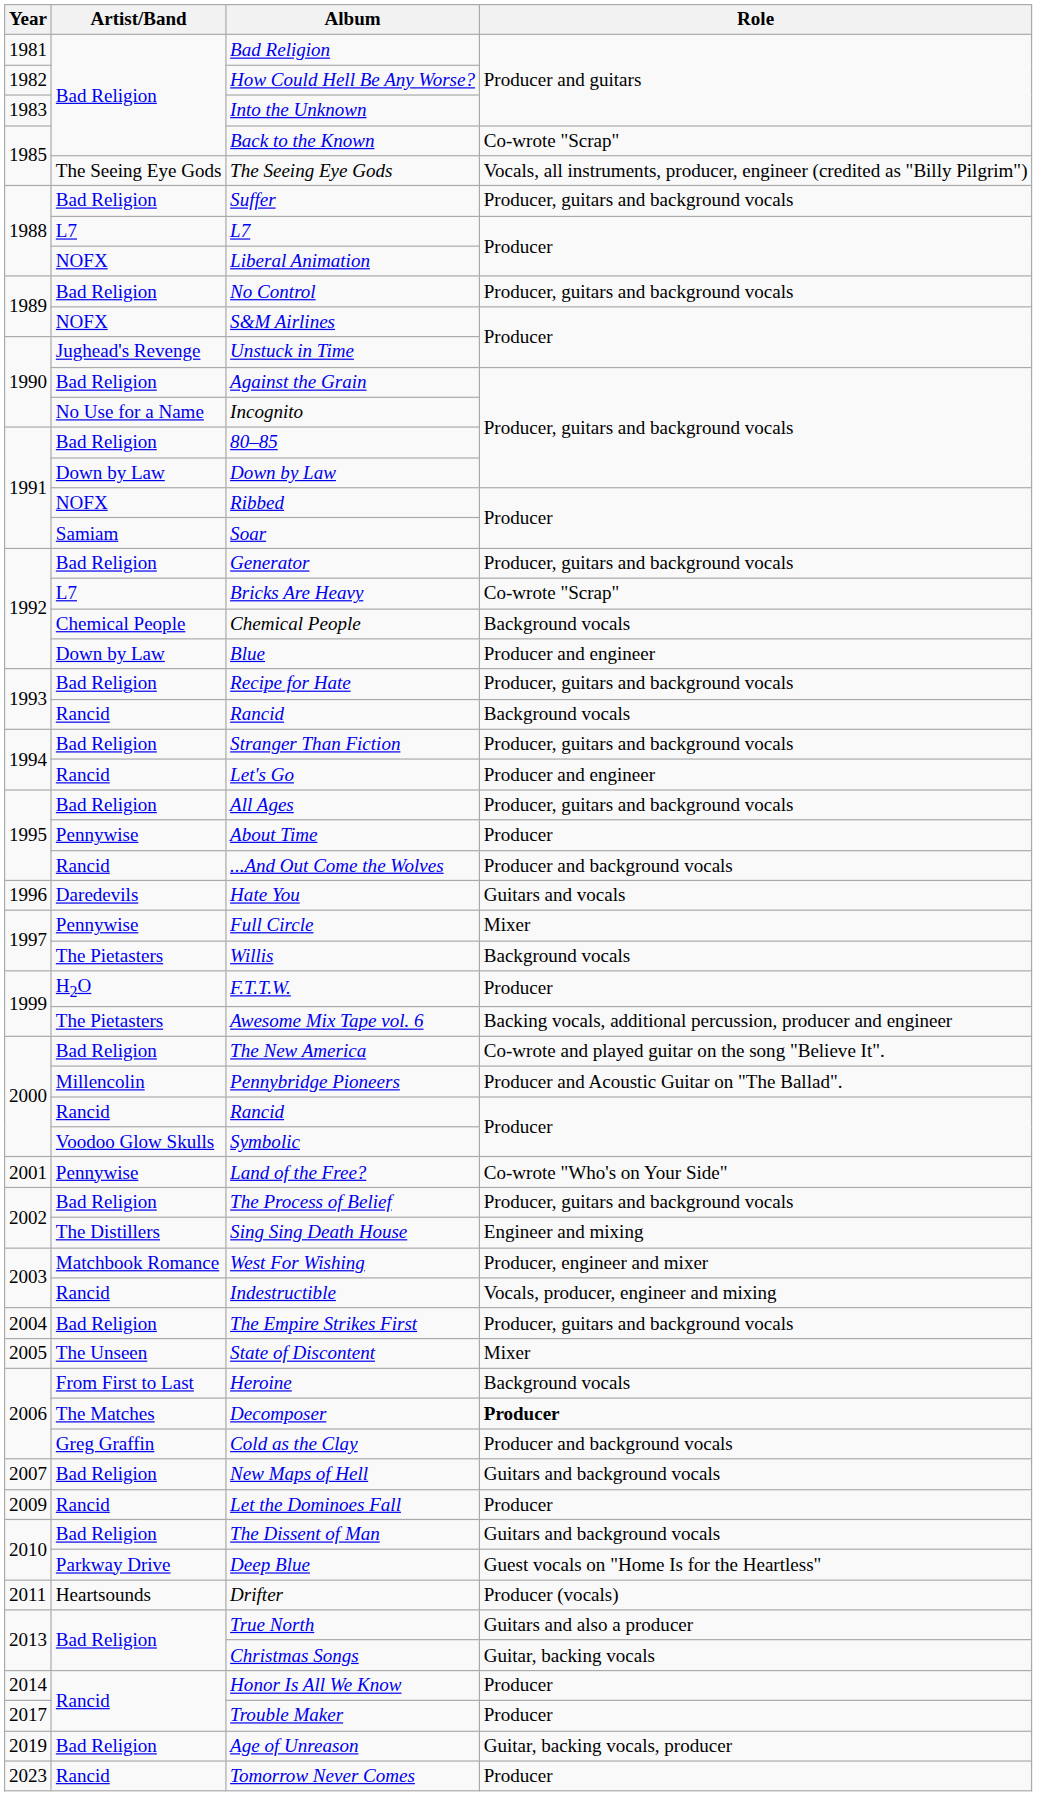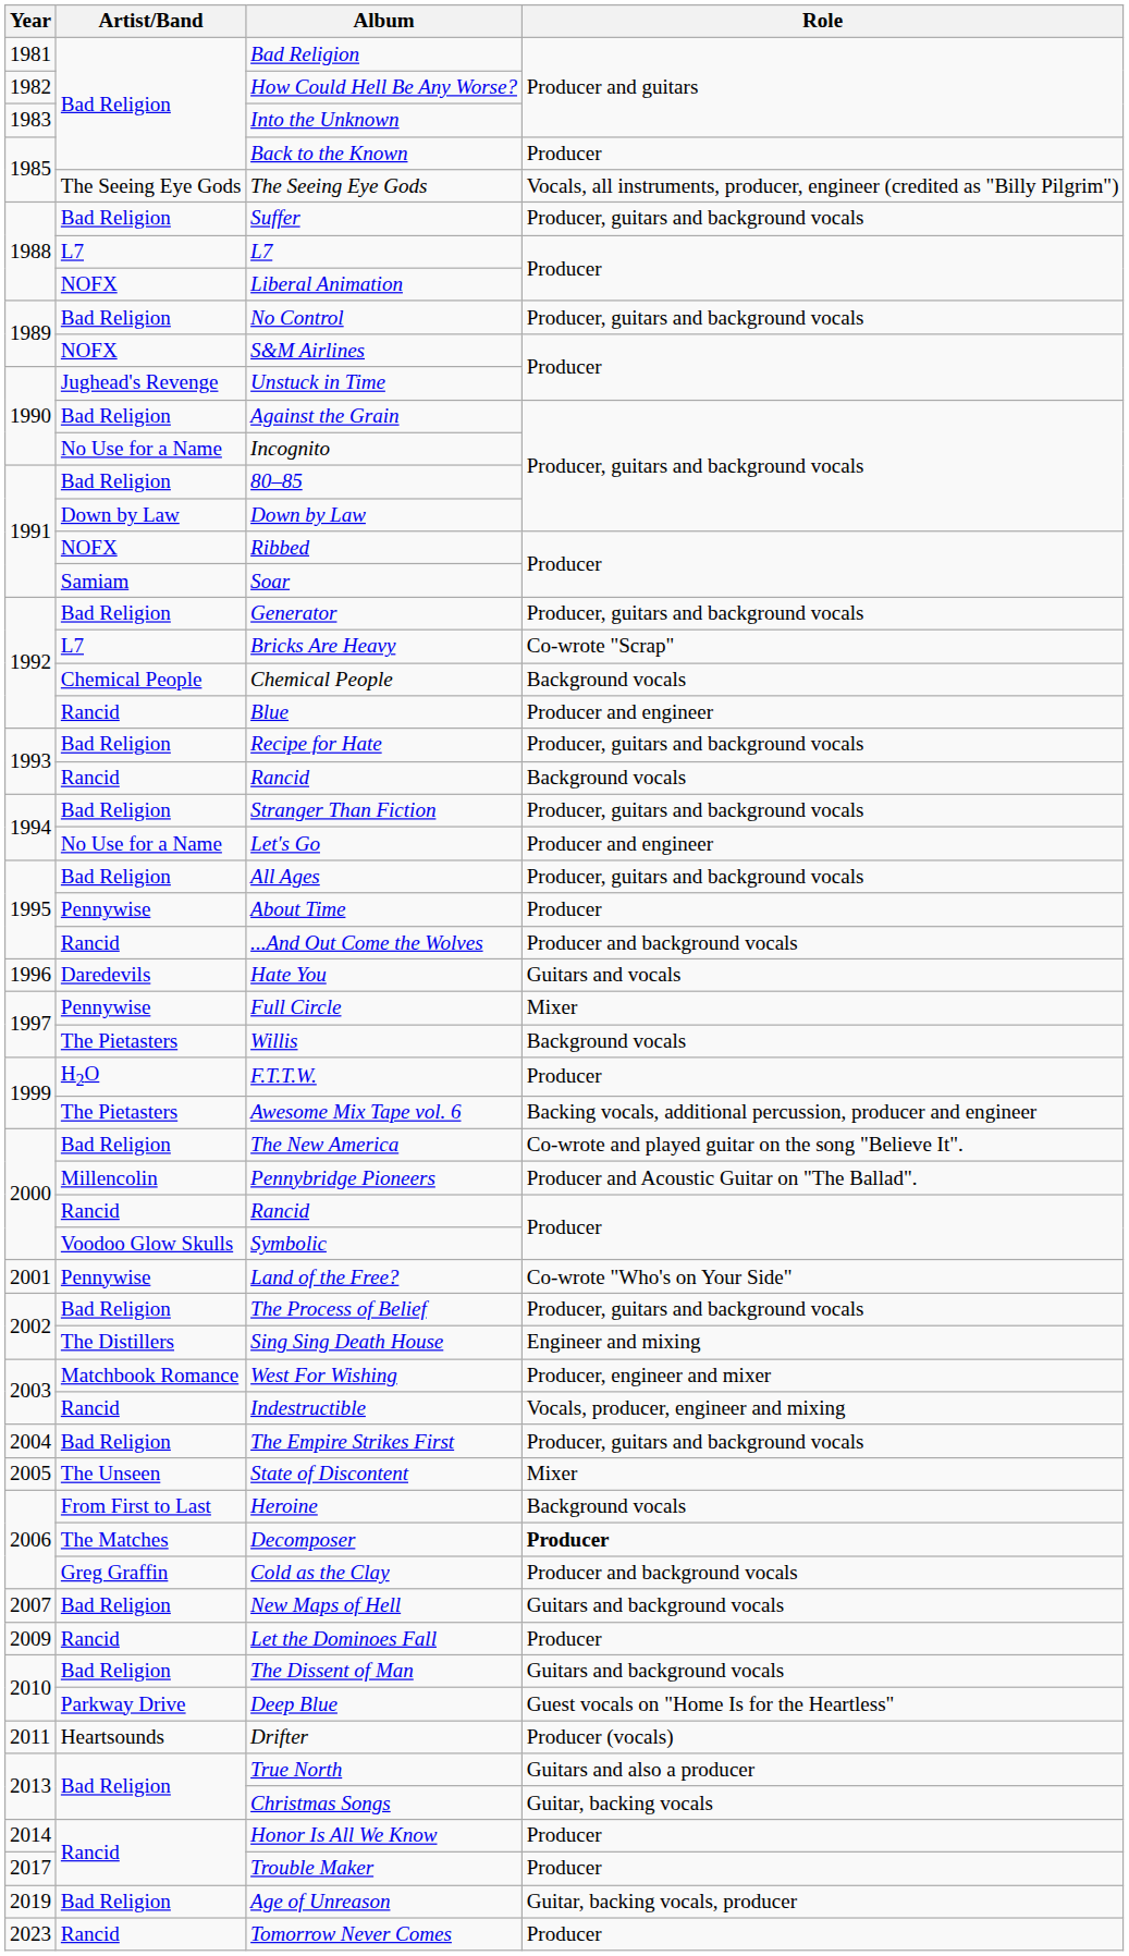 <table class="wikitable">
 <tr>
 <th>Year</th>
 <th>Artist/Band</th>
 <th>Album</th>
 <th>Role</th>
 </tr>
 <tr>
 <td>1981</td>
 <td rowspan="4"><a href='#'>Bad Religion</a></td>
 <td><em><a href='#'>Bad Religion</a></em></td>
 <td rowspan="3">Producer and guitars</td>
 </tr>
 <tr>
 <td>1982</td>
 <td><em><a href='#'>How Could Hell Be Any Worse?</a></em></td>
 </tr>
 <tr>
 <td>1983</td>
 <td><em><a href='#'>Into the Unknown</a></em></td>
 </tr>
 <tr>
 <td rowspan="2">1985</td>
 <td><em><a href='#'>Back to the Known</a></em></td>
-<td>Co-wrote "Scrap"</td>
+<td>Producer</td>
 </tr>
 <tr>
 <td>The Seeing Eye Gods</td>
 <td><em>The Seeing Eye Gods</em></td>
 <td>Vocals, all instruments, producer, engineer (credited as "Billy Pilgrim")</td>
 </tr>
 <tr>
 <td rowspan="3">1988</td>
 <td><a href='#'>Bad Religion</a></td>
 <td><em><a href='#'>Suffer</a></em></td>
 <td>Producer, guitars and background vocals</td>
 </tr>
 <tr>
 <td><a href='#'>L7</a></td>
 <td><em><a href='#'>L7</a></em></td>
 <td rowspan="2">Producer</td>
 </tr>
 <tr>
 <td><a href='#'>NOFX</a></td>
 <td><em><a href='#'>Liberal Animation</a></em></td>
 </tr>
 <tr>
 <td rowspan="2">1989</td>
 <td><a href='#'>Bad Religion</a></td>
 <td><em><a href='#'>No Control</a></em></td>
 <td>Producer, guitars and background vocals</td>
 </tr>
 <tr>
 <td><a href='#'>NOFX</a></td>
 <td><em><a href='#'>S&M Airlines</a></em></td>
 <td rowspan="2">Producer</td>
 </tr>
 <tr>
 <td rowspan="3">1990</td>
 <td><a href='#'>Jughead's Revenge</a></td>
 <td><em><a href='#'>Unstuck in Time</a></em></td>
 </tr>
 <tr>
 <td><a href='#'>Bad Religion</a></td>
 <td><em><a href='#'>Against the Grain</a></em></td>
 <td rowspan="4">Producer, guitars and background vocals</td>
 </tr>
 <tr>
 <td><a href='#'>No Use for a Name</a></td>
 <td><em>Incognito</em></td>
 </tr>
 <tr>
 <td rowspan="4">1991</td>
 <td><a href='#'>Bad Religion</a></td>
 <td><em><a href='#'>80–85</a></em></td>
 </tr>
 <tr>
 <td><a href='#'>Down by Law</a></td>
 <td><em><a href='#'>Down by Law</a></em></td>
 </tr>
 <tr>
 <td><a href='#'>NOFX</a></td>
 <td><em><a href='#'>Ribbed</a></em></td>
 <td rowspan="2">Producer</td>
 </tr>
 <tr>
 <td><a href='#'>Samiam</a></td>
 <td><em><a href='#'>Soar</a></em></td>
 </tr>
 <tr>
 <td rowspan="4">1992</td>
 <td><a href='#'>Bad Religion</a></td>
 <td><em><a href='#'>Generator</a></em></td>
 <td>Producer, guitars and background vocals</td>
 </tr>
 <tr>
 <td><a href='#'>L7</a></td>
 <td><em><a href='#'>Bricks Are Heavy</a></em></td>
 <td>Co-wrote "Scrap"</td>
 </tr>
 <tr>
 <td><a href='#'>Chemical People</a></td>
 <td><em>Chemical People</em></td>
 <td>Background vocals</td>
 </tr>
 <tr>
-<td><a href='#'>Down by Law</a></td>
+<td><a href='#'>Rancid</a></td>
 <td><em><a href='#'>Blue</a></em></td>
 <td>Producer and engineer</td>
 </tr>
 <tr>
 <td rowspan="2">1993</td>
 <td><a href='#'>Bad Religion</a></td>
 <td><em><a href='#'>Recipe for Hate</a></em></td>
 <td>Producer, guitars and background vocals</td>
 </tr>
 <tr>
 <td><a href='#'>Rancid</a></td>
 <td><em><a href='#'>Rancid</a></em></td>
 <td>Background vocals</td>
 </tr>
 <tr>
 <td rowspan="2">1994</td>
 <td><a href='#'>Bad Religion</a></td>
 <td><em><a href='#'>Stranger Than Fiction</a></em></td>
 <td>Producer, guitars and background vocals</td>
 </tr>
 <tr>
-<td><a href='#'>Rancid</a></td>
+<td><a href='#'>No Use for a Name</a></td>
 <td><em><a href='#'>Let's Go</a></em></td>
 <td>Producer and engineer</td>
 </tr>
 <tr>
 <td rowspan="3">1995</td>
 <td><a href='#'>Bad Religion</a></td>
 <td><em><a href='#'>All Ages</a></em></td>
 <td>Producer, guitars and background vocals</td>
 </tr>
 <tr>
 <td><a href='#'>Pennywise</a></td>
 <td><em><a href='#'>About Time</a></em></td>
 <td>Producer</td>
 </tr>
 <tr>
 <td><a href='#'>Rancid</a></td>
 <td><em><a href='#'>...And Out Come the Wolves</a></em></td>
 <td>Producer and background vocals</td>
 </tr>
 <tr>
 <td>1996</td>
 <td><a href='#'>Daredevils</a></td>
 <td><em><a href='#'>Hate You</a></em></td>
 <td>Guitars and vocals</td>
 </tr>
 <tr>
 <td rowspan="2">1997</td>
 <td><a href='#'>Pennywise</a></td>
 <td><em><a href='#'>Full Circle</a></em></td>
 <td>Mixer</td>
 </tr>
 <tr>
 <td><a href='#'>The Pietasters</a></td>
 <td><em><a href='#'>Willis</a></em></td>
 <td>Background vocals</td>
 </tr>
 <tr>
 <td rowspan="2">1999</td>
 <td><a href='#'>H<sub>2</sub>O</a></td>
 <td><em><a href='#'>F.T.T.W.</a></em></td>
 <td>Producer</td>
 </tr>
 <tr>
 <td><a href='#'>The Pietasters</a></td>
 <td><em><a href='#'>Awesome Mix Tape vol. 6</a></em></td>
 <td>Backing vocals, additional percussion, producer and engineer</td>
 </tr>
 <tr>
 <td rowspan="4">2000</td>
 <td><a href='#'>Bad Religion</a></td>
 <td><em><a href='#'>The New America</a></em></td>
 <td>Co-wrote and played guitar on the song "Believe It".</td>
 </tr>
 <tr>
 <td><a href='#'>Millencolin</a></td>
 <td><em><a href='#'>Pennybridge Pioneers</a></em></td>
 <td>Producer and Acoustic Guitar on "The Ballad".</td>
 </tr>
 <tr>
 <td><a href='#'>Rancid</a></td>
 <td><em><a href='#'>Rancid</a></em></td>
 <td rowspan="2">Producer</td>
 </tr>
 <tr>
 <td><a href='#'>Voodoo Glow Skulls</a></td>
 <td><em><a href='#'>Symbolic</a></em></td>
 </tr>
 <tr>
 <td>2001</td>
 <td><a href='#'>Pennywise</a></td>
 <td><em><a href='#'>Land of the Free?</a></em></td>
 <td>Co-wrote "Who's on Your Side"</td>
 </tr>
 <tr>
 <td rowspan="2">2002</td>
 <td><a href='#'>Bad Religion</a></td>
 <td><em><a href='#'>The Process of Belief</a></em></td>
 <td>Producer, guitars and background vocals</td>
 </tr>
 <tr>
 <td><a href='#'>The Distillers</a></td>
 <td><em><a href='#'>Sing Sing Death House</a></em></td>
 <td>Engineer and mixing</td>
 </tr>
 <tr>
 <td rowspan="2">2003</td>
 <td><a href='#'>Matchbook Romance</a></td>
 <td><em><a href='#'>West For Wishing</a></em></td>
 <td>Producer, engineer and mixer</td>
 </tr>
 <tr>
 <td><a href='#'>Rancid</a></td>
 <td><em><a href='#'>Indestructible</a></em></td>
 <td>Vocals, producer, engineer and mixing</td>
 </tr>
 <tr>
 <td>2004</td>
 <td><a href='#'>Bad Religion</a></td>
 <td><em><a href='#'>The Empire Strikes First</a></em></td>
 <td>Producer, guitars and background vocals</td>
 </tr>
 <tr>
 <td>2005</td>
 <td><a href='#'>The Unseen</a></td>
 <td><em><a href='#'>State of Discontent</a></em></td>
 <td>Mixer</td>
 </tr>
 <tr>
 <td rowspan="3">2006</td>
 <td><a href='#'>From First to Last</a></td>
 <td><em><a href='#'>Heroine</a></em></td>
 <td>Background vocals</td>
 </tr>
 <tr>
 <td><a href='#'>The Matches</a></td>
 <td><em><a href='#'>Decomposer</a></em></td>
 <td><strong>Producer</strong></td>
 </tr>
 <tr>
 <td><a href='#'>Greg Graffin</a></td>
 <td><em><a href='#'>Cold as the Clay</a></em></td>
 <td>Producer and background vocals</td>
 </tr>
 <tr>
 <td>2007</td>
 <td><a href='#'>Bad Religion</a></td>
 <td><em><a href='#'>New Maps of Hell</a></em></td>
 <td>Guitars and background vocals</td>
 </tr>
 <tr>
 <td>2009</td>
 <td><a href='#'>Rancid</a></td>
 <td><em><a href='#'>Let the Dominoes Fall</a></em></td>
 <td>Producer</td>
 </tr>
 <tr>
 <td rowspan="2">2010</td>
 <td><a href='#'>Bad Religion</a></td>
 <td><em><a href='#'>The Dissent of Man</a></em></td>
 <td>Guitars and background vocals</td>
 </tr>
 <tr>
 <td><a href='#'>Parkway Drive</a></td>
 <td><em><a href='#'>Deep Blue</a></em></td>
 <td>Guest vocals on "Home Is for the Heartless"</td>
 </tr>
 <tr>
 <td>2011</td>
 <td>Heartsounds</td>
 <td><em>Drifter</em></td>
 <td>Producer (vocals)</td>
 </tr>
 <tr>
 <td rowspan="2">2013</td>
 <td rowspan="2"><a href='#'>Bad Religion</a></td>
 <td><em><a href='#'>True North</a></em></td>
 <td>Guitars and also a producer</td>
 </tr>
 <tr>
 <td><em><a href='#'>Christmas Songs</a></em></td>
 <td>Guitar, backing vocals</td>
 </tr>
 <tr>
 <td>2014</td>
 <td rowspan="2"><a href='#'>Rancid</a></td>
 <td><em><a href='#'>Honor Is All We Know</a></em></td>
 <td>Producer</td>
 </tr>
 <tr>
 <td>2017</td>
 <td><em><a href='#'>Trouble Maker</a></em></td>
 <td>Producer</td>
 </tr>
 <tr>
 <td>2019</td>
 <td><a href='#'>Bad Religion</a></td>
 <td><em><a href='#'>Age of Unreason</a></em></td>
 <td>Guitar, backing vocals, producer</td>
 </tr>
 <tr>
 <td>2023</td>
 <td><a href='#'>Rancid</a></td>
 <td><em><a href='#'>Tomorrow Never Comes</a></em></td>
 <td>Producer</td>
 </tr>
 </table>
